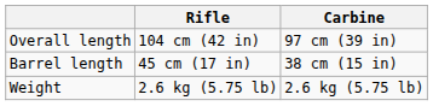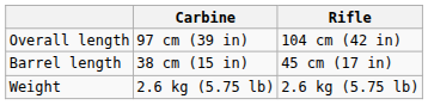 <table class="wikitable" style="margin: 1em auto 1em auto" border="">
 <tr>
 <th></th>
+<th>Carbine</th>
 <th>Rifle</th>
-<th>Carbine</th>
 </tr>
 <tr>
 <td>Overall length</td>
+<td>97 cm (39 in)</td>
 <td>104 cm (42 in)</td>
-<td>97 cm (39 in)</td>
 </tr>
 <tr>
 <td>Barrel length</td>
+<td>38 cm (15 in)</td>
 <td>45 cm (17 in)</td>
-<td>38 cm (15 in)</td>
 </tr>
 <tr>
 <td>Weight</td>
 <td>2.6 kg (5.75 lb)</td>
 <td>2.6 kg (5.75 lb)</td>
 </tr>
 </table>
